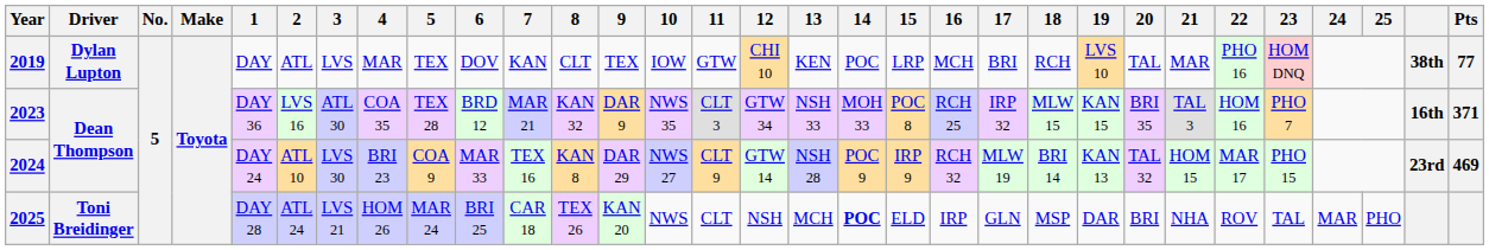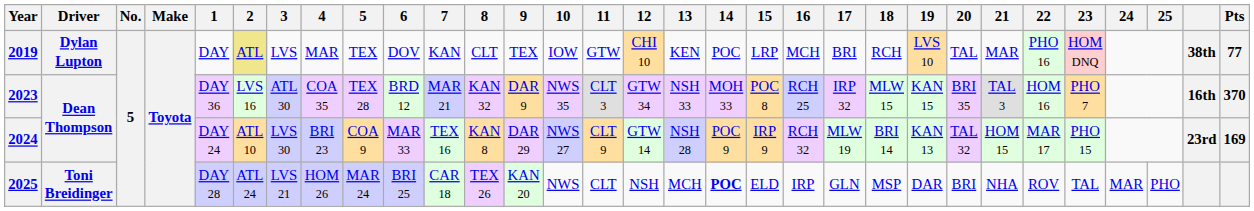 <table class="wikitable" style="text-align:center; font-size:75%">
 <tr>
 <th>Year</th>
 <th>Driver</th>
 <th>No.</th>
 <th>Make</th>
 <th>1</th>
 <th>2</th>
 <th>3</th>
 <th>4</th>
 <th>5</th>
 <th>6</th>
 <th>7</th>
 <th>8</th>
 <th>9</th>
 <th>10</th>
 <th>11</th>
 <th>12</th>
 <th>13</th>
 <th>14</th>
 <th>15</th>
 <th>16</th>
 <th>17</th>
 <th>18</th>
 <th>19</th>
 <th>20</th>
 <th>21</th>
 <th>22</th>
 <th>23</th>
 <th>24</th>
 <th>25</th>
 <th></th>
 <th>Pts</th>
 </tr>
 <tr>
 <th><a href='#'>2019</a></th>
 <th><a href='#'>Dylan Lupton</a></th>
 <th rowspan="4">5</th>
 <th rowspan="4"><a href='#'>Toyota</a></th>
 <td><a href='#'>DAY</a></td>
-<td><a href='#'>ATL</a></td>
+<td style="background: khaki;"><a href='#'>ATL</a></td>
 <td><a href='#'>LVS</a></td>
 <td><a href='#'>MAR</a></td>
 <td><a href='#'>TEX</a></td>
 <td><a href='#'>DOV</a></td>
 <td><a href='#'>KAN</a></td>
 <td><a href='#'>CLT</a></td>
 <td><a href='#'>TEX</a></td>
 <td><a href='#'>IOW</a></td>
 <td><a href='#'>GTW</a></td>
 <td style="background:#FFDF9F;"><a href='#'>CHI</a><br><small>10</small></td>
 <td><a href='#'>KEN</a></td>
 <td><a href='#'>POC</a></td>
 <td><a href='#'>LRP</a></td>
 <td><a href='#'>MCH</a></td>
 <td><a href='#'>BRI</a></td>
 <td><a href='#'>RCH</a></td>
 <td style="background:#FFDF9F;"><a href='#'>LVS</a><br><small>10</small></td>
 <td><a href='#'>TAL</a></td>
 <td><a href='#'>MAR</a></td>
 <td style="background:#DFFFDF;"><a href='#'>PHO</a><br><small>16</small></td>
 <td style="background:#FFCFCF;"><a href='#'>HOM</a><br><small>DNQ</small></td>
 <td colspan=2></td>
 <th>38th</th>
 <th>77</th>
 </tr>
 <tr>
 <th><a href='#'>2023</a></th>
 <th rowspan="2"><a href='#'>Dean Thompson</a></th>
 <td style="background:#EFCFFF;"><a href='#'>DAY</a><br><small>36</small></td>
 <td style="background:#DFFFDF;"><a href='#'>LVS</a><br><small>16</small></td>
 <td style="background:#CFCFFF;"><a href='#'>ATL</a><br><small>30</small></td>
 <td style="background:#EFCFFF;"><a href='#'>COA</a><br><small>35</small></td>
 <td style="background:#EFCFFF;"><a href='#'>TEX</a><br><small>28</small></td>
 <td style="background:#DFFFDF;"><a href='#'>BRD</a><br><small>12</small></td>
 <td style="background:#CFCFFF;"><a href='#'>MAR</a><br><small>21</small></td>
 <td style="background:#EFCFFF;"><a href='#'>KAN</a><br><small>32</small></td>
 <td style="background:#FFDF9F;"><a href='#'>DAR</a><br><small>9</small></td>
 <td style="background:#EFCFFF;"><a href='#'>NWS</a><br><small>35</small></td>
 <td style="background:#DFDFDF;"><a href='#'>CLT</a><br><small>3</small></td>
 <td style="background:#EFCFFF;"><a href='#'>GTW</a><br><small>34</small></td>
 <td style="background:#EFCFFF;"><a href='#'>NSH</a><br><small>33</small></td>
 <td style="background:#EFCFFF;"><a href='#'>MOH</a><br><small>33</small></td>
 <td style="background:#FFDF9F;"><a href='#'>POC</a><br><small>8</small></td>
 <td style="background:#CFCFFF;"><a href='#'>RCH</a><br><small>25</small></td>
 <td style="background:#EFCFFF;"><a href='#'>IRP</a><br><small>32</small></td>
 <td style="background:#DFFFDF;"><a href='#'>MLW</a><br><small>15</small></td>
 <td style="background:#DFFFDF;"><a href='#'>KAN</a><br><small>15</small></td>
 <td style="background:#EFCFFF;"><a href='#'>BRI</a><br><small>35</small></td>
 <td style="background:#DFDFDF;"><a href='#'>TAL</a><br><small>3</small></td>
 <td style="background:#DFFFDF;"><a href='#'>HOM</a><br><small>16</small></td>
 <td style="background:#FFDF9F;"><a href='#'>PHO</a><br><small>7</small></td>
 <td colspan=2></td>
 <th>16th</th>
-<th>371</th>
+<th>370</th>
 </tr>
 <tr>
 <th><a href='#'>2024</a></th>
 <td style="background:#EFCFFF;"><a href='#'>DAY</a><br><small>24</small></td>
 <td style="background:#FFDF9F;"><a href='#'>ATL</a><br><small>10</small></td>
 <td style="background:#CFCFFF;"><a href='#'>LVS</a><br><small>30</small></td>
 <td style="background:#CFCFFF;"><a href='#'>BRI</a><br><small>23</small></td>
 <td style="background:#FFDF9F;"><a href='#'>COA</a><br><small>9</small></td>
 <td style="background:#EFCFFF;"><a href='#'>MAR</a><br><small>33</small></td>
 <td style="background:#DFFFDF;"><a href='#'>TEX</a><br><small>16</small></td>
 <td style="background:#FFDF9F;"><a href='#'>KAN</a><br><small>8</small></td>
 <td style="background:#EFCFFF;"><a href='#'>DAR</a><br><small>29</small></td>
 <td style="background:#CFCFFF;"><a href='#'>NWS</a><br><small>27</small></td>
 <td style="background:#FFDF9F;"><a href='#'>CLT</a><br><small>9</small></td>
 <td style="background:#DFFFDF;"><a href='#'>GTW</a><br><small>14</small></td>
 <td style="background:#CFCFFF;"><a href='#'>NSH</a><br><small>28</small></td>
 <td style="background:#FFDF9F;"><a href='#'>POC</a><br><small>9</small></td>
 <td style="background:#FFDF9F;"><a href='#'>IRP</a><br><small>9</small></td>
 <td style="background:#EFCFFF;"><a href='#'>RCH</a><br><small>32</small></td>
 <td style="background:#DFFFDF;"><a href='#'>MLW</a><br><small>19</small></td>
 <td style="background:#DFFFDF;"><a href='#'>BRI</a><br><small>14</small></td>
 <td style="background:#DFFFDF;"><a href='#'>KAN</a><br><small>13</small></td>
 <td style="background:#EFCFFF;"><a href='#'>TAL</a><br><small>32</small></td>
 <td style="background:#DFFFDF;"><a href='#'>HOM</a><br><small>15</small></td>
 <td style="background:#DFFFDF;"><a href='#'>MAR</a><br><small>17</small></td>
 <td style="background:#DFFFDF;"><a href='#'>PHO</a><br><small>15</small></td>
 <td colspan=2></td>
 <th>23rd</th>
-<th>469</th>
+<th>169</th>
 </tr>
 <tr>
 <th><a href='#'>2025</a></th>
 <th><a href='#'>Toni Breidinger</a></th>
 <td style="background:#CFCFFF;"><a href='#'>DAY</a><br><small>28</small></td>
 <td style="background:#CFCFFF;"><a href='#'>ATL</a><br><small>24</small></td>
 <td style="background:#CFCFFF;"><a href='#'>LVS</a><br><small>21</small></td>
 <td style="background:#CFCFFF;"><a href='#'>HOM</a><br><small>26</small></td>
 <td style="background:#CFCFFF;"><a href='#'>MAR</a><br><small>24</small></td>
 <td style="background:#CFCFFF;"><a href='#'>BRI</a><br><small>25</small></td>
 <td style="background:#DFFFDF;"><a href='#'>CAR</a><br><small>18</small></td>
 <td style="background:#EFCFFF;"><a href='#'>TEX</a><br><small>26</small></td>
 <td style="background:#DFFFDF;"><a href='#'>KAN</a><br><small>20</small></td>
 <td><a href='#'>NWS</a></td>
 <td><a href='#'>CLT</a></td>
 <td><a href='#'>NSH</a></td>
 <td><a href='#'>MCH</a></td>
 <td><strong><a href='#'>POC</a></strong></td>
 <td><a href='#'>ELD</a></td>
 <td><a href='#'>IRP</a></td>
 <td><a href='#'>GLN</a></td>
 <td><a href='#'>MSP</a></td>
 <td><a href='#'>DAR</a></td>
 <td><a href='#'>BRI</a></td>
 <td><a href='#'>NHA</a></td>
 <td><a href='#'>ROV</a></td>
 <td><a href='#'>TAL</a></td>
 <td><a href='#'>MAR</a></td>
 <td><a href='#'>PHO</a></td>
 <th></th>
 <th></th>
 </tr>
 </table>
